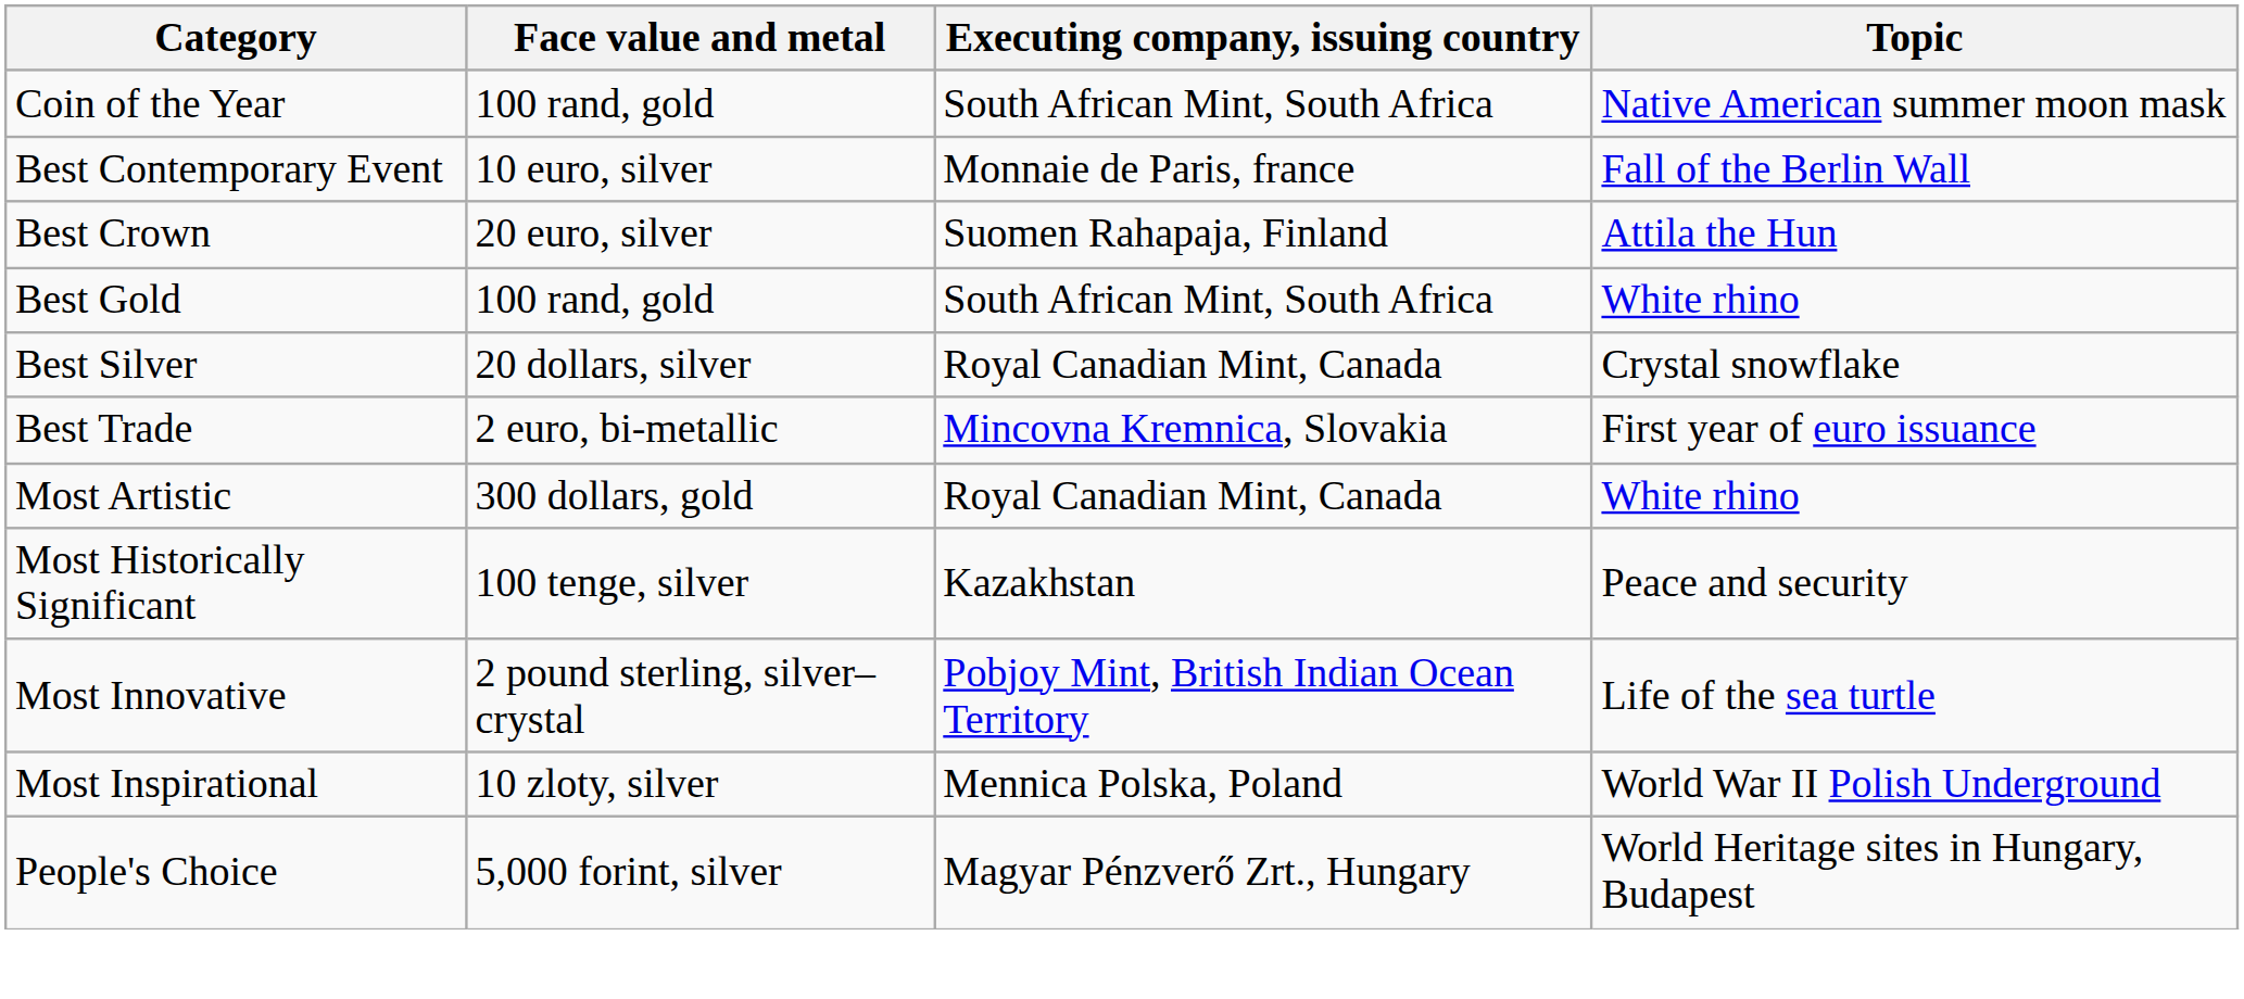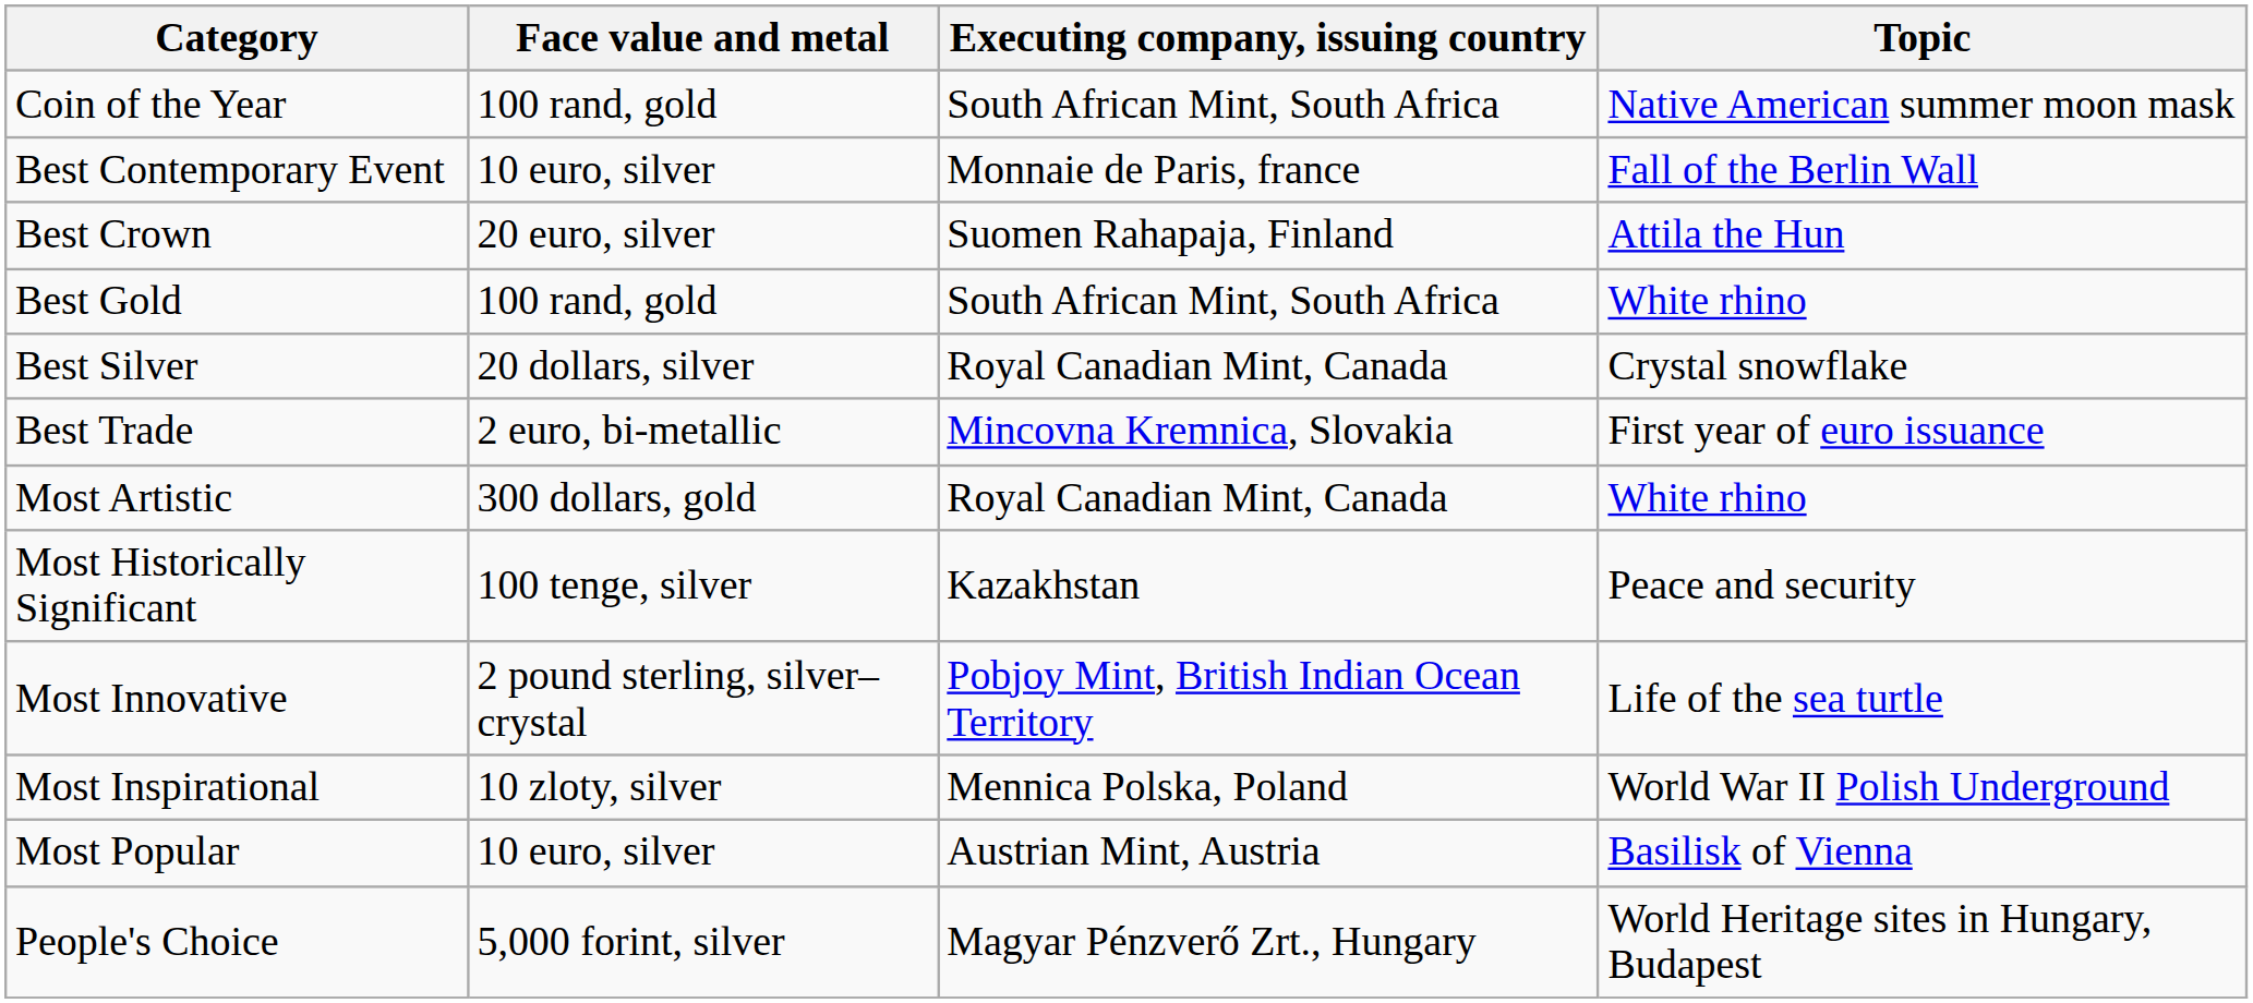 <table class="wikitable plainrowheaders">
 <tr>
 <th>Category</th>
 <th>Face value and metal</th>
 <th>Executing company, issuing country</th>
 <th>Topic</th>
 </tr>
 <tr>
 <td>Coin of the Year</td>
 <td>100 rand, gold</td>
 <td>South African Mint, South Africa</td>
 <td><a href='#'>Native American</a> summer moon mask</td>
 </tr>
 <tr>
 <td>Best Contemporary Event</td>
 <td>10 euro, silver</td>
 <td>Monnaie de Paris, france</td>
 <td><a href='#'>Fall of the Berlin Wall</a></td>
 </tr>
 <tr>
 <td>Best Crown</td>
 <td>20 euro, silver</td>
 <td>Suomen Rahapaja, Finland</td>
 <td><a href='#'>Attila the Hun</a></td>
 </tr>
 <tr>
 <td>Best Gold</td>
 <td>100 rand, gold</td>
 <td>South African Mint, South Africa</td>
 <td><a href='#'>White rhino</a></td>
 </tr>
 <tr>
 <td>Best Silver</td>
 <td>20 dollars, silver</td>
 <td>Royal Canadian Mint, Canada</td>
 <td>Crystal snowflake</td>
 </tr>
 <tr>
 <td>Best Trade</td>
 <td>2 euro, bi-metallic</td>
 <td><a href='#'>Mincovna Kremnica</a>, Slovakia</td>
 <td>First year of <a href='#'>euro issuance</a></td>
 </tr>
 <tr>
 <td>Most Artistic</td>
 <td>300 dollars, gold</td>
 <td>Royal Canadian Mint, Canada</td>
 <td><a href='#'>White rhino</a></td>
 </tr>
 <tr>
 <td>Most Historically Significant</td>
 <td>100 tenge, silver</td>
 <td>Kazakhstan</td>
 <td>Peace and security</td>
 </tr>
 <tr>
 <td>Most Innovative</td>
 <td>2 pound sterling, silver–crystal</td>
 <td><a href='#'>Pobjoy Mint</a>, <a href='#'>British Indian Ocean Territory</a></td>
 <td>Life of the <a href='#'>sea turtle</a></td>
 </tr>
 <tr>
 <td>Most Inspirational</td>
 <td>10 zloty, silver</td>
 <td>Mennica Polska, Poland</td>
 <td>World War II <a href='#'>Polish Underground</a></td>
 </tr>
 <tr>
+<td>Most Popular</td>
+<td>10 euro, silver</td>
+<td>Austrian Mint, Austria</td>
+<td><a href='#'>Basilisk</a> of <a href='#'>Vienna</a></td>
+</tr>
+<tr>
 <td>People's Choice</td>
 <td>5,000 forint, silver</td>
 <td>Magyar Pénzverő Zrt., Hungary</td>
 <td>World Heritage sites in Hungary, Budapest</td>
 </tr>
 </table>
